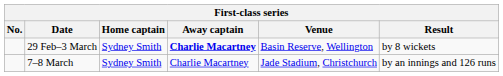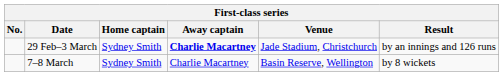 <table class="wikitable">
 <tr>
 <th colspan="9">First-class series</th>
 </tr>
 <tr>
 <th>No.</th>
 <th>Date</th>
 <th>Home captain</th>
 <th>Away captain</th>
 <th>Venue</th>
 <th>Result</th>
 </tr>
 <tr>
 <td></td>
 <td>29 Feb–3 March</td>
 <td><a href='#'>Sydney Smith</a></td>
 <td><strong><a href='#'>Charlie Macartney</a></strong></td>
-<td><a href='#'>Basin Reserve</a>, <a href='#'>Wellington</a></td>
-<td> by 8 wickets</td>
+<td><a href='#'>Jade Stadium</a>, <a href='#'>Christchurch</a></td>
+<td> by an innings and 126 runs</td>
 </tr>
 <tr>
 <td></td>
 <td>7–8 March</td>
 <td><a href='#'>Sydney Smith</a></td>
 <td><a href='#'>Charlie Macartney</a></td>
-<td><a href='#'>Jade Stadium</a>, <a href='#'>Christchurch</a></td>
-<td> by an innings and 126 runs</td>
+<td><a href='#'>Basin Reserve</a>, <a href='#'>Wellington</a></td>
+<td> by 8 wickets</td>
 </tr>
 </table>
